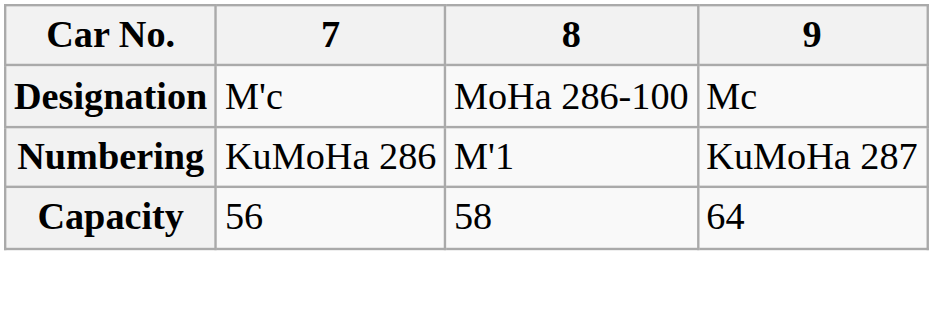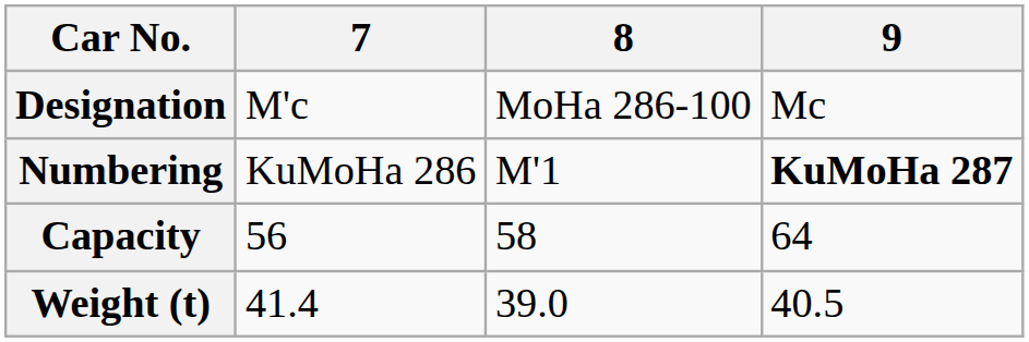 <table class="wikitable">
 <tr>
 <th>Car No.</th>
 <th>7</th>
 <th>8</th>
 <th>9</th>
 </tr>
 <tr>
 <th>Designation</th>
 <td>M'c</td>
 <td>MoHa 286-100</td>
 <td>Mc</td>
 </tr>
 <tr>
 <th>Numbering</th>
 <td>KuMoHa 286</td>
 <td>M'1</td>
-<td>KuMoHa 287</td>
+<td><strong>KuMoHa 287</strong></td>
 </tr>
 <tr>
 <th>Capacity</th>
 <td>56</td>
 <td>58</td>
 <td>64</td>
 </tr>
+<tr>
+<th>Weight (t)</th>
+<td>41.4</td>
+<td>39.0</td>
+<td>40.5</td>
+</tr>
 </table>
